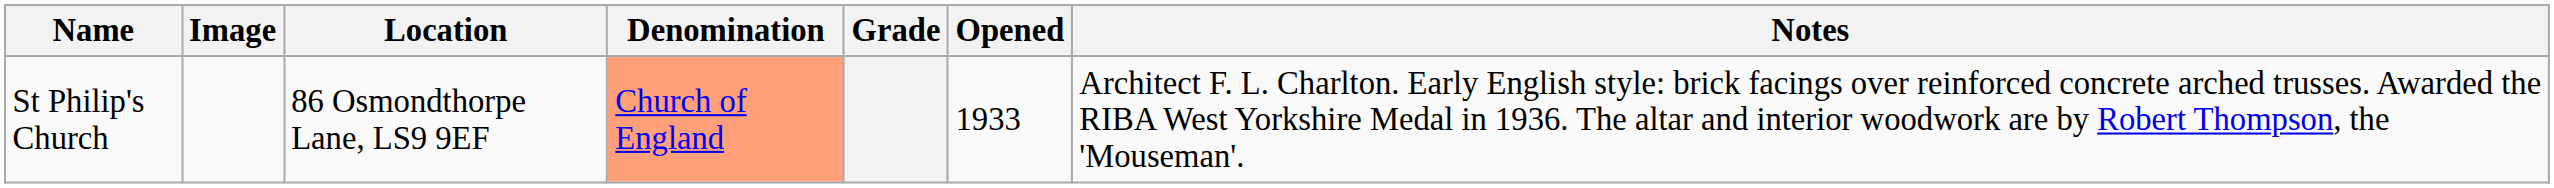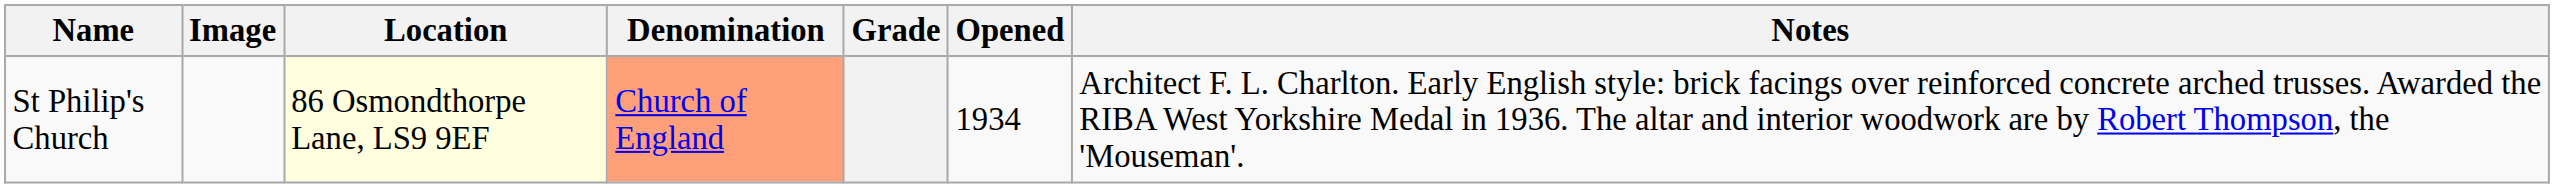 <table class="wikitable sortable">
 <tr>
 <th>Name</th>
 <th class="unsortable">Image</th>
 <th>Location</th>
 <th>Denomination</th>
 <th>Grade</th>
 <th>Opened</th>
 <th class="unsortable">Notes</th>
 </tr>
 <tr>
 <td>St Philip's Church</td>
 <td></td>
-<td>86 Osmondthorpe Lane, LS9 9EF</td>
+<td style="background: lightyellow;">86 Osmondthorpe Lane, LS9 9EF</td>
 <td style="background: lightsalmon;"><a href='#'>Church of England</a></td>
 <th></th>
-<td>1933</td>
+<td>1934</td>
 <td>Architect F. L. Charlton. Early English style: brick facings over reinforced concrete arched trusses. Awarded the RIBA West Yorkshire Medal in 1936. The altar and interior woodwork are by <a href='#'>Robert Thompson</a>, the 'Mouseman'.</td>
 </tr>
 </table>
